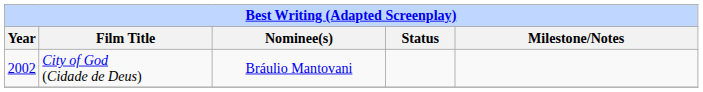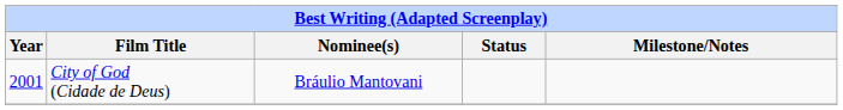 <table class="wikitable" style="text-align: center">
 <tr bgcolor=#bfd7ff>
 <td colspan=5><strong><a href='#'>Best Writing (Adapted Screenplay)</a></strong></td>
 </tr>
 <tr bgcolor=#ebf5ff>
 <th width=5%>Year</th>
 <th width=25%>Film Title</th>
 <th width=25%>Nominee(s)</th>
 <th width=10%>Status</th>
 <th width=35%>Milestone/Notes</th>
 </tr>
 <tr>
-<td><a href='#'>2002</a></td>
+<td><a href='#'>2001</a></td>
 <td style="text-align: left"><em><a href='#'>City of God</a></em><br>(<em>Cidade de Deus</em>)</td>
 <td><a href='#'>Bráulio Mantovani</a></td>
 <td></td>
 <td style="text-align: left"></td>
 </tr>
 <tr>
 </tr>
 </table>
